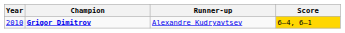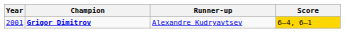 <table class="wikitable" style="font-size:90%">
 <tr>
 <th>Year</th>
 <th width="200">Champion</th>
 <th width="200">Runner-up</th>
 <th width="100">Score</th>
 </tr>
 <tr>
-<td><a href='#'>2010</a></td>
+<td><a href='#'>2001</a></td>
 <td> <strong><a href='#'>Grigor Dimitrov</a></strong></td>
 <td> <a href='#'>Alexandre Kudryavtsev</a></td>
 <td style="background: gold;">6–4, 6–1</td>
 </tr>
 </table>
